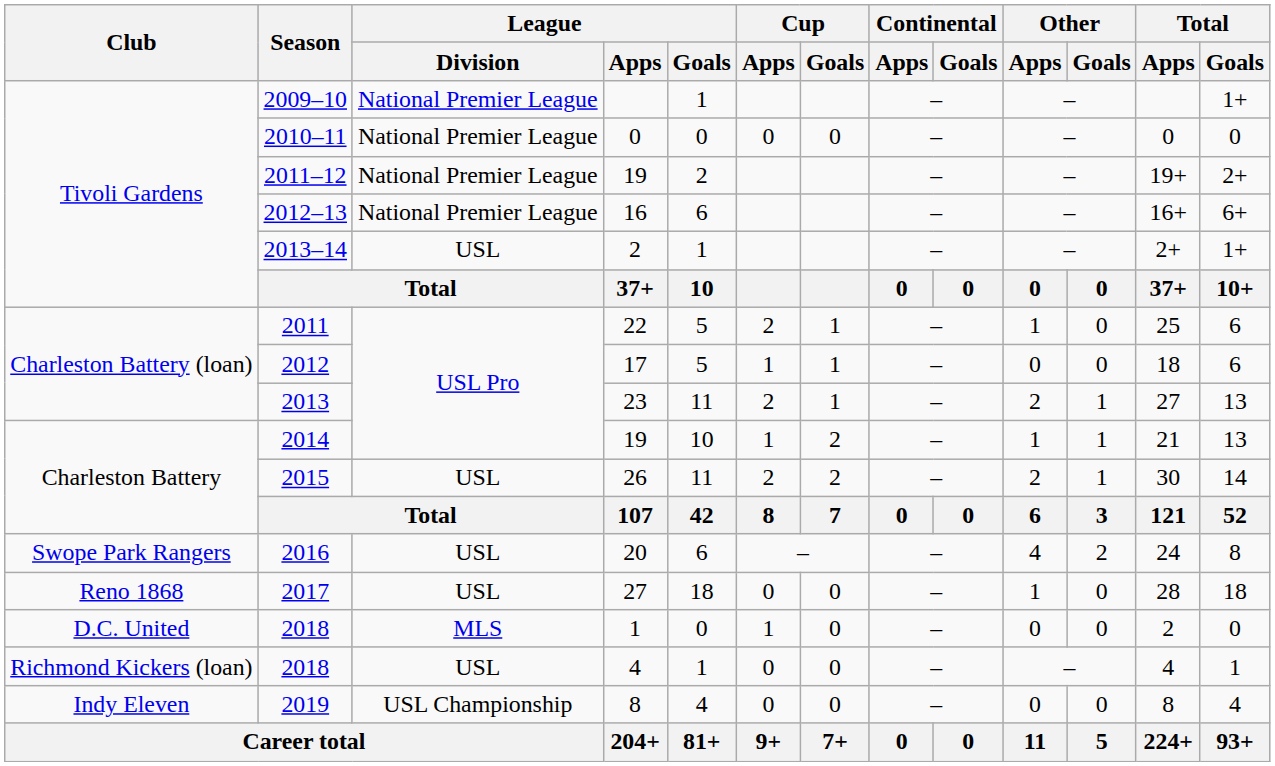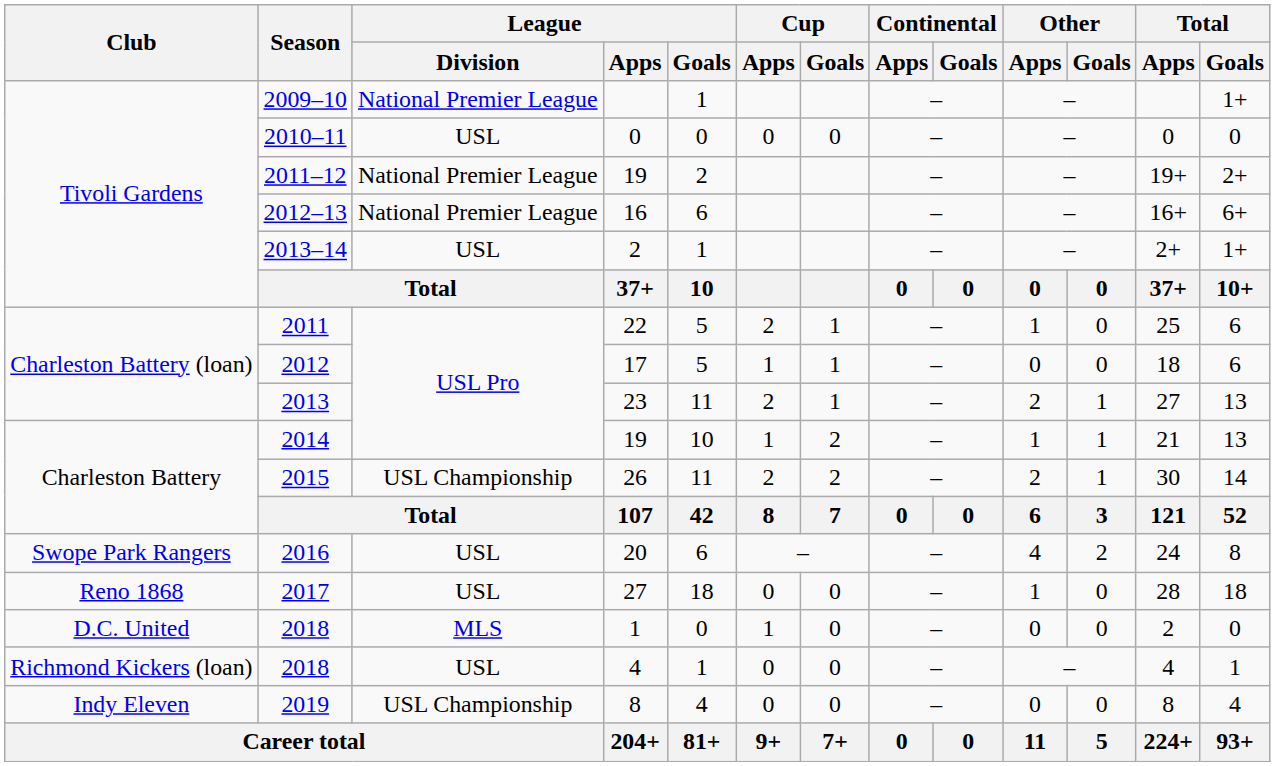 <table class="wikitable" style="text-align: center;">
 <tr>
 <th rowspan=2>Club</th>
 <th rowspan=2>Season</th>
 <th colspan=3>League</th>
 <th colspan=2>Cup</th>
 <th colspan=2>Continental</th>
 <th colspan=2>Other</th>
 <th colspan=2>Total</th>
 </tr>
 <tr>
 <th>Division</th>
 <th>Apps</th>
 <th>Goals</th>
 <th>Apps</th>
 <th>Goals</th>
 <th>Apps</th>
 <th>Goals</th>
 <th>Apps</th>
 <th>Goals</th>
 <th>Apps</th>
 <th>Goals</th>
 </tr>
 <tr>
 <td rowspan=6><a href='#'>Tivoli Gardens</a></td>
 <td><a href='#'>2009–10</a></td>
 <td><a href='#'>National Premier League</a></td>
 <td></td>
 <td>1</td>
 <td></td>
 <td></td>
 <td colspan=2>–</td>
 <td colspan=2>–</td>
 <td></td>
 <td>1+</td>
 </tr>
 <tr>
 <td><a href='#'>2010–11</a></td>
-<td>National Premier League</td>
+<td>USL</td>
 <td>0</td>
 <td>0</td>
 <td>0</td>
 <td>0</td>
 <td colspan=2>–</td>
 <td colspan=2>–</td>
 <td>0</td>
 <td>0</td>
 </tr>
 <tr>
 <td><a href='#'>2011–12</a></td>
 <td>National Premier League</td>
 <td>19</td>
 <td>2</td>
 <td></td>
 <td></td>
 <td colspan=2>–</td>
 <td colspan=2>–</td>
 <td>19+</td>
 <td>2+</td>
 </tr>
 <tr>
 <td><a href='#'>2012–13</a></td>
 <td>National Premier League</td>
 <td>16</td>
 <td>6</td>
 <td></td>
 <td></td>
 <td colspan=2>–</td>
 <td colspan=2>–</td>
 <td>16+</td>
 <td>6+</td>
 </tr>
 <tr>
 <td><a href='#'>2013–14</a></td>
 <td>USL</td>
 <td>2</td>
 <td>1</td>
 <td></td>
 <td></td>
 <td colspan=2>–</td>
 <td colspan=2>–</td>
 <td>2+</td>
 <td>1+</td>
 </tr>
 <tr>
 <th colspan=2>Total</th>
 <th>37+</th>
 <th>10</th>
 <th></th>
 <th></th>
 <th>0</th>
 <th>0</th>
 <th>0</th>
 <th>0</th>
 <th>37+</th>
 <th>10+</th>
 </tr>
 <tr>
 <td rowspan=3><a href='#'>Charleston Battery</a> (loan)</td>
 <td><a href='#'>2011</a></td>
 <td rowspan=4><a href='#'>USL Pro</a></td>
 <td>22</td>
 <td>5</td>
 <td>2</td>
 <td>1</td>
 <td colspan=2>–</td>
 <td>1</td>
 <td>0</td>
 <td>25</td>
 <td>6</td>
 </tr>
 <tr>
 <td><a href='#'>2012</a></td>
 <td>17</td>
 <td>5</td>
 <td>1</td>
 <td>1</td>
 <td colspan=2>–</td>
 <td>0</td>
 <td>0</td>
 <td>18</td>
 <td>6</td>
 </tr>
 <tr>
 <td><a href='#'>2013</a></td>
 <td>23</td>
 <td>11</td>
 <td>2</td>
 <td>1</td>
 <td colspan=2>–</td>
 <td>2</td>
 <td>1</td>
 <td>27</td>
 <td>13</td>
 </tr>
 <tr>
 <td rowspan=3>Charleston Battery</td>
 <td><a href='#'>2014</a></td>
 <td>19</td>
 <td>10</td>
 <td>1</td>
 <td>2</td>
 <td colspan=2>–</td>
 <td>1</td>
 <td>1</td>
 <td>21</td>
 <td>13</td>
 </tr>
 <tr>
 <td><a href='#'>2015</a></td>
-<td>USL</td>
+<td>USL Championship</td>
 <td>26</td>
 <td>11</td>
 <td>2</td>
 <td>2</td>
 <td colspan=2>–</td>
 <td>2</td>
 <td>1</td>
 <td>30</td>
 <td>14</td>
 </tr>
 <tr>
 <th colspan=2>Total</th>
 <th>107</th>
 <th>42</th>
 <th>8</th>
 <th>7</th>
 <th>0</th>
 <th>0</th>
 <th>6</th>
 <th>3</th>
 <th>121</th>
 <th>52</th>
 </tr>
 <tr>
 <td><a href='#'>Swope Park Rangers</a></td>
 <td><a href='#'>2016</a></td>
 <td>USL</td>
 <td>20</td>
 <td>6</td>
 <td colspan=2>–</td>
 <td colspan=2>–</td>
 <td>4</td>
 <td>2</td>
 <td>24</td>
 <td>8</td>
 </tr>
 <tr>
 <td><a href='#'>Reno 1868</a></td>
 <td><a href='#'>2017</a></td>
 <td>USL</td>
 <td>27</td>
 <td>18</td>
 <td>0</td>
 <td>0</td>
 <td colspan=2>–</td>
 <td>1</td>
 <td>0</td>
 <td>28</td>
 <td>18</td>
 </tr>
 <tr>
 <td><a href='#'>D.C. United</a></td>
 <td><a href='#'>2018</a></td>
 <td><a href='#'>MLS</a></td>
 <td>1</td>
 <td>0</td>
 <td>1</td>
 <td>0</td>
 <td colspan=2>–</td>
 <td>0</td>
 <td>0</td>
 <td>2</td>
 <td>0</td>
 </tr>
 <tr>
 <td><a href='#'>Richmond Kickers</a> (loan)</td>
 <td><a href='#'>2018</a></td>
 <td>USL</td>
 <td>4</td>
 <td>1</td>
 <td>0</td>
 <td>0</td>
 <td colspan=2>–</td>
 <td colspan=2>–</td>
 <td>4</td>
 <td>1</td>
 </tr>
 <tr>
 <td><a href='#'>Indy Eleven</a></td>
 <td><a href='#'>2019</a></td>
 <td>USL Championship</td>
 <td>8</td>
 <td>4</td>
 <td>0</td>
 <td>0</td>
 <td colspan=2>–</td>
 <td>0</td>
 <td>0</td>
 <td>8</td>
 <td>4</td>
 </tr>
 <tr>
 <th colspan=3>Career total</th>
 <th>204+</th>
 <th>81+</th>
 <th>9+</th>
 <th>7+</th>
 <th>0</th>
 <th>0</th>
 <th>11</th>
 <th>5</th>
 <th>224+</th>
 <th>93+</th>
 </tr>
 </table>
